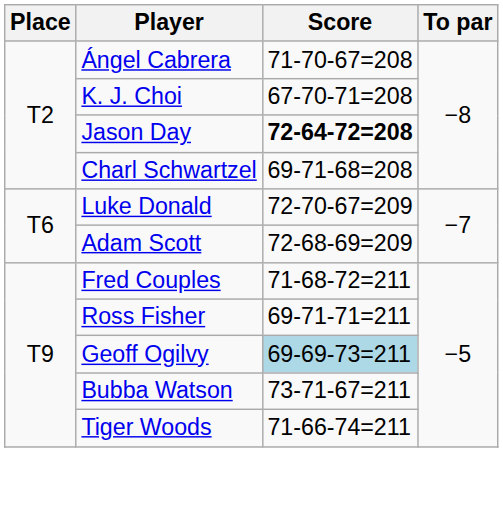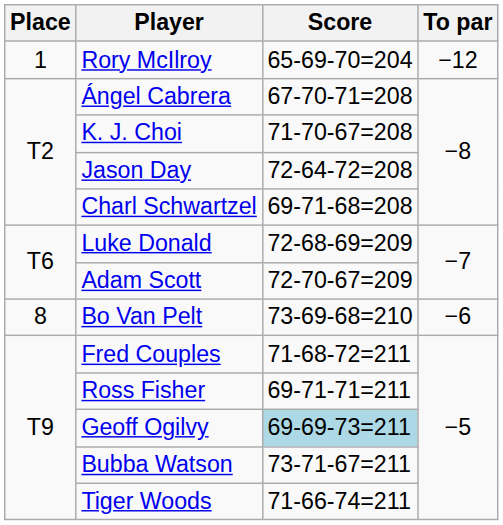 <table class="wikitable">
 <tr>
 <th>Place</th>
 <th>Player</th>
 <th>Score</th>
 <th>To par</th>
 </tr>
 <tr>
+<td style="text-align:center;">1</td>
+<td> <a href='#'>Rory McIlroy</a></td>
+<td style="text-align:center;">65-69-70=204</td>
+<td style="text-align:center;">−12</td>
+</tr>
+<tr>
 <td rowspan="4" style="text-align:center;">T2</td>
 <td> <a href='#'>Ángel Cabrera</a></td>
-<td>71-70-67=208</td>
+<td>67-70-71=208</td>
 <td rowspan="4" style="text-align:center;">−8</td>
 </tr>
 <tr>
 <td> <a href='#'>K. J. Choi</a></td>
-<td>67-70-71=208</td>
+<td>71-70-67=208</td>
 </tr>
 <tr>
 <td> <a href='#'>Jason Day</a></td>
-<td><strong>72-64-72=208</strong></td>
+<td>72-64-72=208</td>
 </tr>
 <tr>
 <td> <a href='#'>Charl Schwartzel</a></td>
 <td>69-71-68=208</td>
 </tr>
 <tr>
 <td rowspan="2" style="text-align:center;">T6</td>
 <td> <a href='#'>Luke Donald</a></td>
-<td>72-70-67=209</td>
+<td>72-68-69=209</td>
 <td rowspan="2" style="text-align:center;">−7</td>
 </tr>
 <tr>
 <td> <a href='#'>Adam Scott</a></td>
-<td>72-68-69=209</td>
+<td>72-70-67=209</td>
+</tr>
+<tr>
+<td style="text-align:center;">8</td>
+<td> <a href='#'>Bo Van Pelt</a></td>
+<td>73-69-68=210</td>
+<td style="text-align:center;">−6</td>
 </tr>
 <tr>
 <td rowspan="5" style="text-align:center;">T9</td>
 <td> <a href='#'>Fred Couples</a></td>
 <td>71-68-72=211</td>
 <td rowspan="5" style="text-align:center;">−5</td>
 </tr>
 <tr>
 <td> <a href='#'>Ross Fisher</a></td>
 <td>69-71-71=211</td>
 </tr>
 <tr>
 <td> <a href='#'>Geoff Ogilvy</a></td>
 <td style="background: lightblue;">69-69-73=211</td>
 </tr>
 <tr>
 <td> <a href='#'>Bubba Watson</a></td>
 <td>73-71-67=211</td>
 </tr>
 <tr>
 <td> <a href='#'>Tiger Woods</a></td>
 <td>71-66-74=211</td>
 </tr>
 </table>
